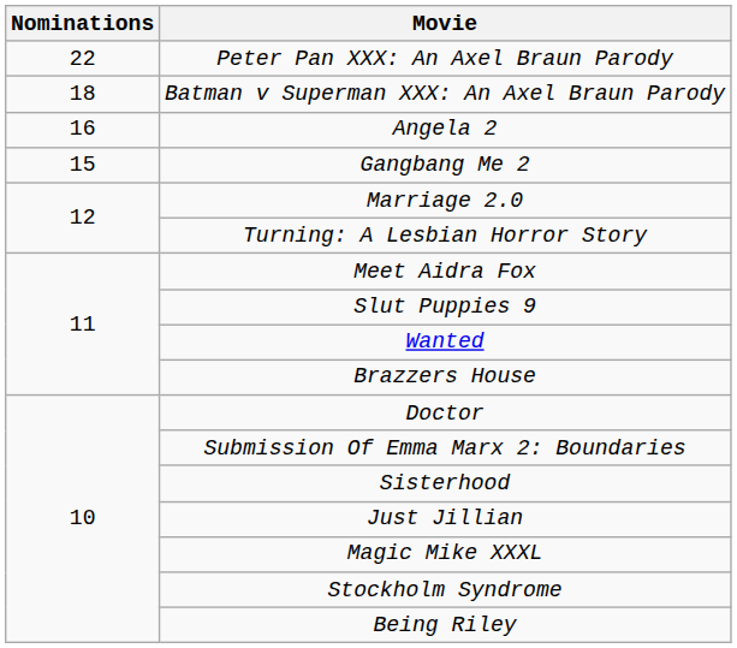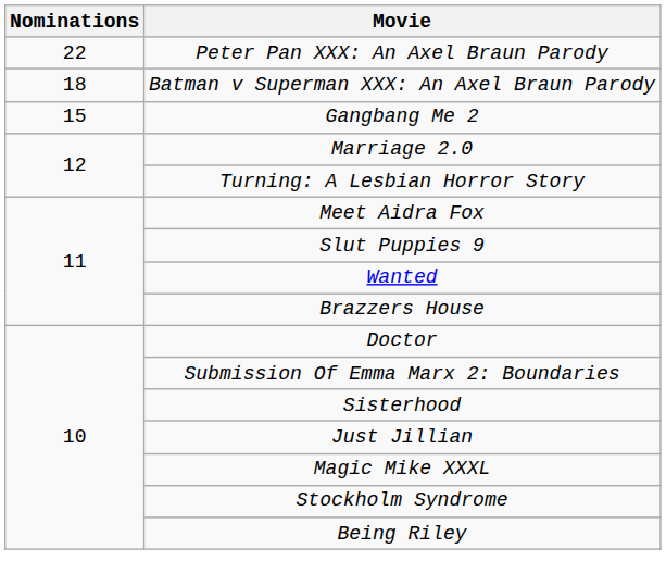 <table class="wikitable" style="text-align: center">
 <tr>
 <th scope="col" width="55">Nominations</th>
 <th scope="col" align="center">Movie</th>
 </tr>
 <tr>
 <td>22</td>
 <td><em>Peter Pan XXX: An Axel Braun Parody</em></td>
 </tr>
 <tr>
 <td>18</td>
 <td><em>Batman v Superman XXX: An Axel Braun Parody</em></td>
-</tr>
-<tr>
-<td>16</td>
-<td><em>Angela 2</em></td>
 </tr>
 <tr>
 <td>15</td>
 <td><em>Gangbang Me 2</em></td>
 </tr>
 <tr>
 <td rowspan=2 style="text-align:center">12</td>
 <td><em>Marriage 2.0</em></td>
 </tr>
 <tr>
 <td><em>Turning: A Lesbian Horror Story</em></td>
 </tr>
 <tr>
 <td rowspan=4 style="text-align:center">11</td>
 <td><em>Meet Aidra Fox</em></td>
 </tr>
 <tr>
 <td><em>Slut Puppies 9</em></td>
 </tr>
 <tr>
 <td><em><a href='#'>Wanted</a></em></td>
 </tr>
 <tr>
 <td><em>Brazzers House</em></td>
 </tr>
 <tr>
 <td rowspan=7 style="text-align:center">10</td>
 <td><em>Doctor</em></td>
 </tr>
 <tr>
 <td><em>Submission Of Emma Marx 2: Boundaries</em></td>
 </tr>
 <tr>
 <td><em>Sisterhood</em></td>
 </tr>
 <tr>
 <td><em>Just Jillian</em></td>
 </tr>
 <tr>
 <td><em>Magic Mike XXXL</em></td>
 </tr>
 <tr>
 <td><em>Stockholm Syndrome</em></td>
 </tr>
 <tr>
 <td><em>Being Riley</em></td>
 </tr>
 </table>
